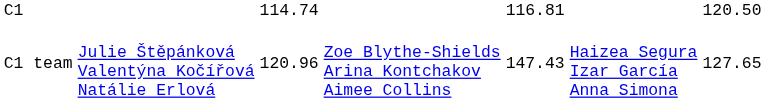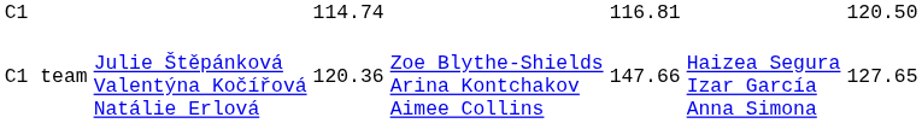 <table>
 <tr>
 <td>C1</td>
 <td></td>
 <td>114.74</td>
 <td></td>
 <td>116.81</td>
 <td></td>
 <td>120.50</td>
 </tr>
 <tr>
 <td>C1 team</td>
 <td><br><a href='#'>Julie Štěpánková</a><br><a href='#'>Valentýna Kočířová</a><br><a href='#'>Natálie Erlová</a></td>
-<td>120.96</td>
+<td>120.36</td>
 <td><br><a href='#'>Zoe Blythe-Shields</a><br><a href='#'>Arina Kontchakov</a><br><a href='#'>Aimee Collins</a></td>
-<td>147.43</td>
+<td>147.66</td>
 <td><br><a href='#'>Haizea Segura</a><br><a href='#'>Izar García</a><br><a href='#'>Anna Simona</a></td>
 <td>127.65</td>
 </tr>
 </table>
